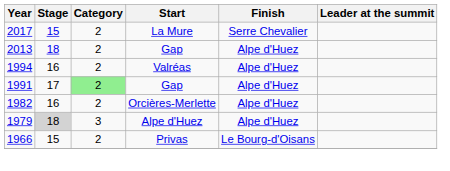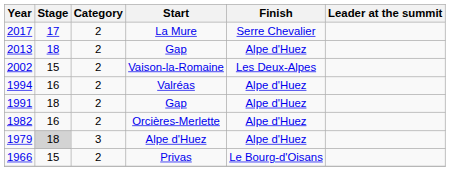 <table class="wikitable" style="text-align: center;">
 <tr>
 <th>Year</th>
 <th>Stage</th>
 <th>Category</th>
 <th>Start</th>
 <th>Finish</th>
 <th>Leader at the summit</th>
 </tr>
 <tr>
 <td><a href='#'>2017</a></td>
-<td><a href='#'>15</a></td>
+<td><a href='#'>17</a></td>
 <td>2</td>
 <td><a href='#'>La Mure</a></td>
 <td><a href='#'>Serre Chevalier</a></td>
 <td align=left></td>
 </tr>
 <tr>
 <td><a href='#'>2013</a></td>
 <td><a href='#'>18</a></td>
 <td>2</td>
 <td><a href='#'>Gap</a></td>
 <td><a href='#'>Alpe d'Huez</a></td>
 <td align=left></td>
 </tr>
 <tr>
+<td><a href='#'>2002</a></td>
+<td>15</td>
+<td>2</td>
+<td><a href='#'>Vaison-la-Romaine</a></td>
+<td><a href='#'>Les Deux-Alpes</a></td>
+<td align=left></td>
+</tr>
+<tr>
 <td><a href='#'>1994</a></td>
 <td>16</td>
 <td>2</td>
 <td><a href='#'>Valréas</a></td>
 <td><a href='#'>Alpe d'Huez</a></td>
 <td align=left></td>
 </tr>
 <tr>
 <td><a href='#'>1991</a></td>
-<td>17</td>
-<td style="background: lightgreen;">2</td>
+<td>18</td>
+<td>2</td>
 <td><a href='#'>Gap</a></td>
 <td><a href='#'>Alpe d'Huez</a></td>
 <td align=left></td>
 </tr>
 <tr>
 <td><a href='#'>1982</a></td>
 <td>16</td>
 <td>2</td>
 <td><a href='#'>Orcières-Merlette</a></td>
 <td><a href='#'>Alpe d'Huez</a></td>
 <td align=left></td>
 </tr>
 <tr>
 <td><a href='#'>1979</a></td>
 <td style="background: lightgrey;">18</td>
 <td>3</td>
 <td><a href='#'>Alpe d'Huez</a></td>
 <td><a href='#'>Alpe d'Huez</a></td>
 <td align=left></td>
 </tr>
 <tr>
 <td><a href='#'>1966</a></td>
 <td>15</td>
 <td>2</td>
 <td><a href='#'>Privas</a></td>
 <td><a href='#'>Le Bourg-d'Oisans</a></td>
 <td align=left></td>
 </tr>
 <tr>
 </tr>
 </table>
